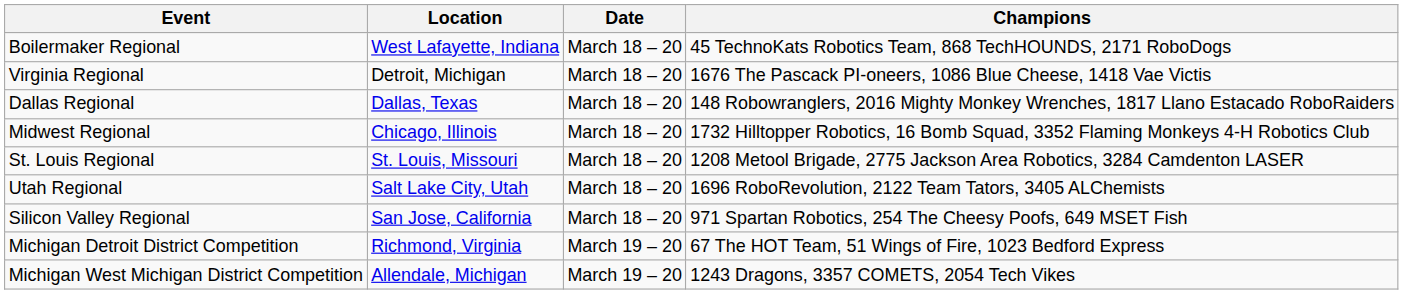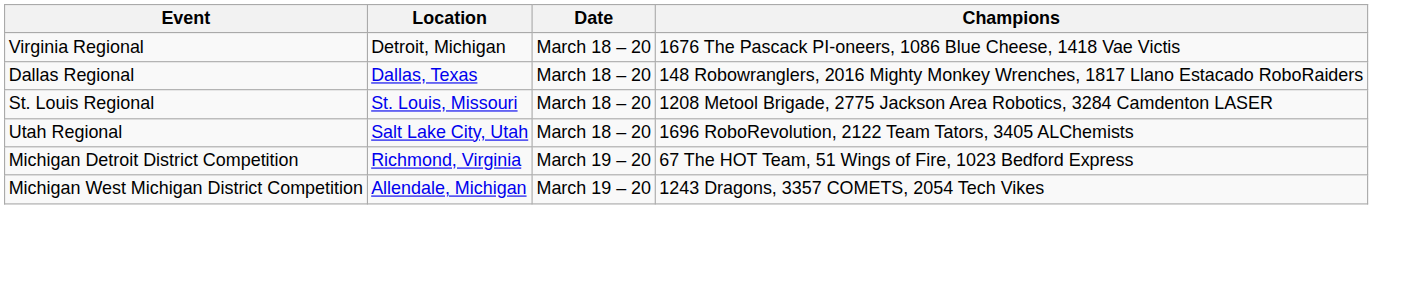 <table class="wikitable">
 <tr>
 <th>Event</th>
 <th>Location</th>
 <th>Date</th>
 <th>Champions</th>
-</tr>
-<tr>
-<td>Boilermaker Regional</td>
-<td><a href='#'>West Lafayette, Indiana</a></td>
-<td>March 18 – 20</td>
-<td>45 TechnoKats Robotics Team, 868 TechHOUNDS, 2171 RoboDogs</td>
 </tr>
 <tr>
 <td>Virginia Regional</td>
 <td>Detroit, Michigan</td>
 <td>March 18 – 20</td>
 <td>1676 The Pascack PI-oneers, 1086 Blue Cheese, 1418 Vae Victis</td>
 </tr>
 <tr>
 <td>Dallas Regional</td>
 <td><a href='#'>Dallas, Texas</a></td>
 <td>March 18 – 20</td>
 <td>148 Robowranglers, 2016 Mighty Monkey Wrenches, 1817 Llano Estacado RoboRaiders</td>
 </tr>
 <tr>
-<td>Midwest Regional</td>
-<td><a href='#'>Chicago, Illinois</a></td>
-<td>March 18 – 20</td>
-<td>1732 Hilltopper Robotics, 16 Bomb Squad, 3352 Flaming Monkeys 4-H Robotics Club</td>
-</tr>
-<tr>
 <td>St. Louis Regional</td>
 <td><a href='#'>St. Louis, Missouri</a></td>
 <td>March 18 – 20</td>
 <td>1208 Metool Brigade, 2775 Jackson Area Robotics, 3284 Camdenton LASER</td>
 </tr>
 <tr>
 <td>Utah Regional</td>
 <td><a href='#'>Salt Lake City, Utah</a></td>
 <td>March 18 – 20</td>
 <td>1696 RoboRevolution, 2122 Team Tators, 3405 ALChemists</td>
-</tr>
-<tr>
-<td>Silicon Valley Regional</td>
-<td><a href='#'>San Jose, California</a></td>
-<td>March 18 – 20</td>
-<td>971 Spartan Robotics, 254 The Cheesy Poofs, 649 MSET Fish</td>
 </tr>
 <tr>
 <td>Michigan Detroit District Competition</td>
 <td><a href='#'>Richmond, Virginia</a></td>
 <td>March 19 – 20</td>
 <td>67 The HOT Team, 51 Wings of Fire, 1023 Bedford Express</td>
 </tr>
 <tr>
 <td>Michigan West Michigan District Competition</td>
 <td><a href='#'>Allendale, Michigan</a></td>
 <td>March 19 – 20</td>
 <td>1243 Dragons, 3357 COMETS, 2054 Tech Vikes</td>
 </tr>
 </table>
